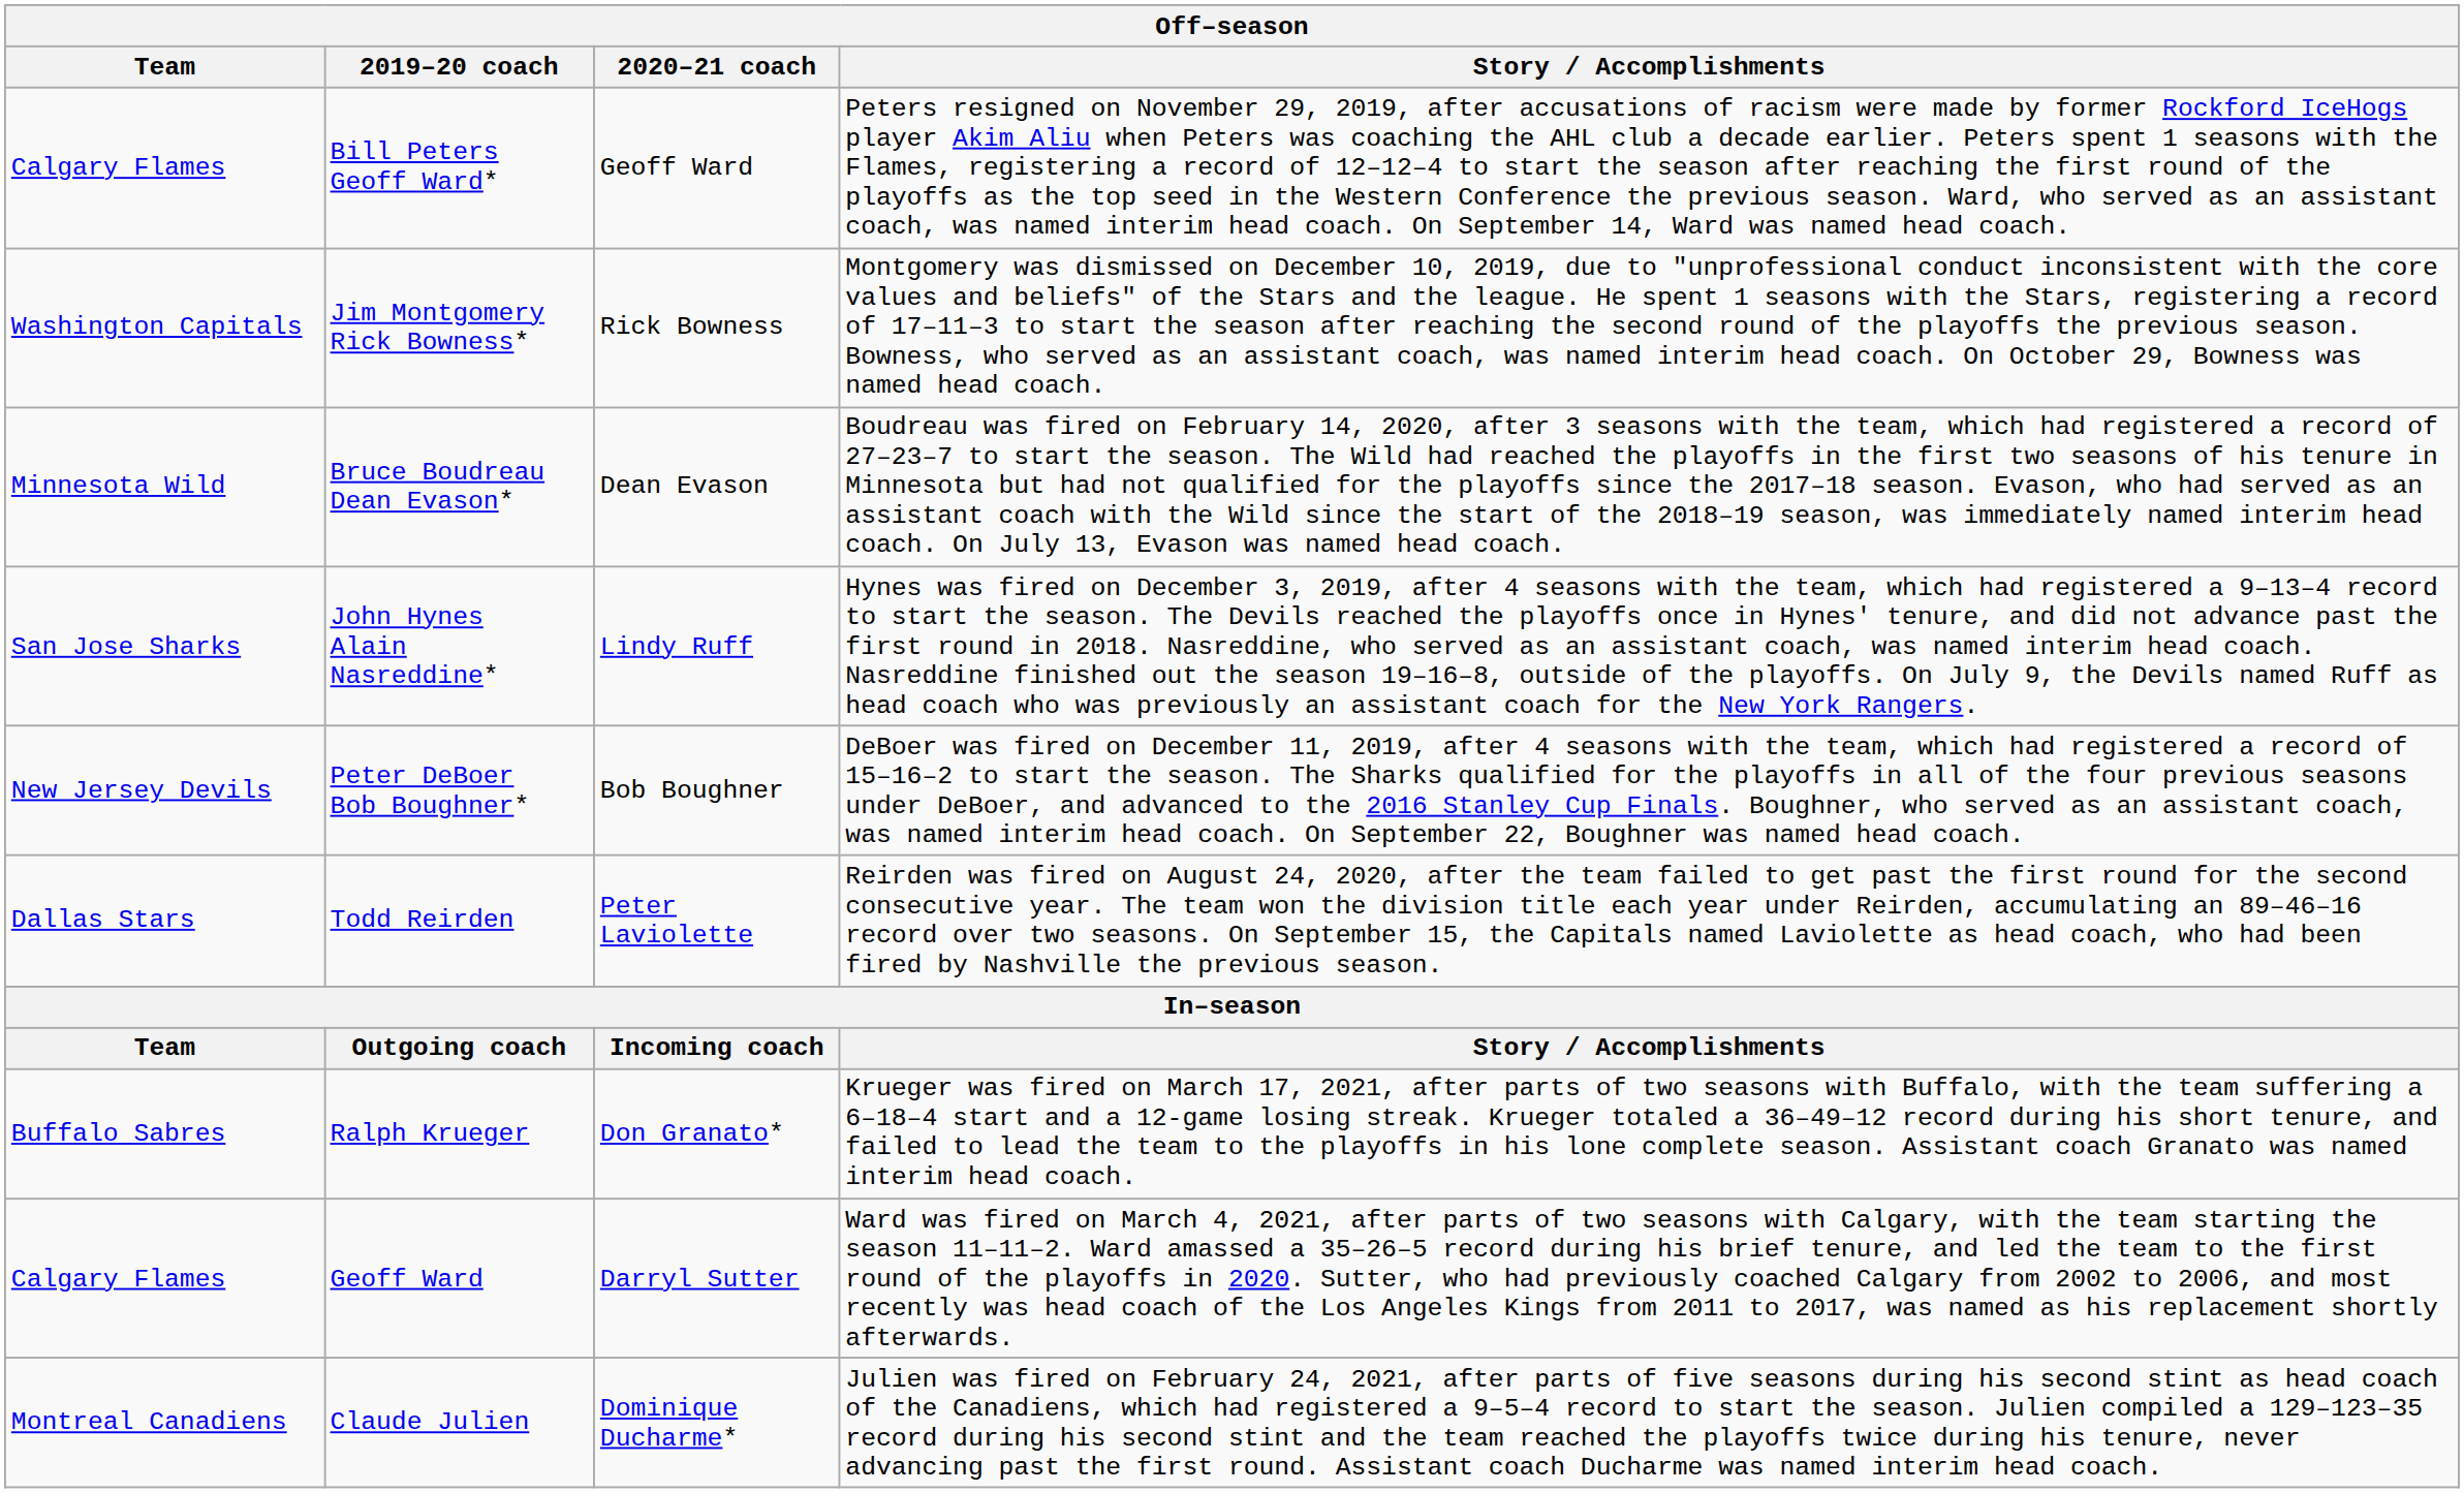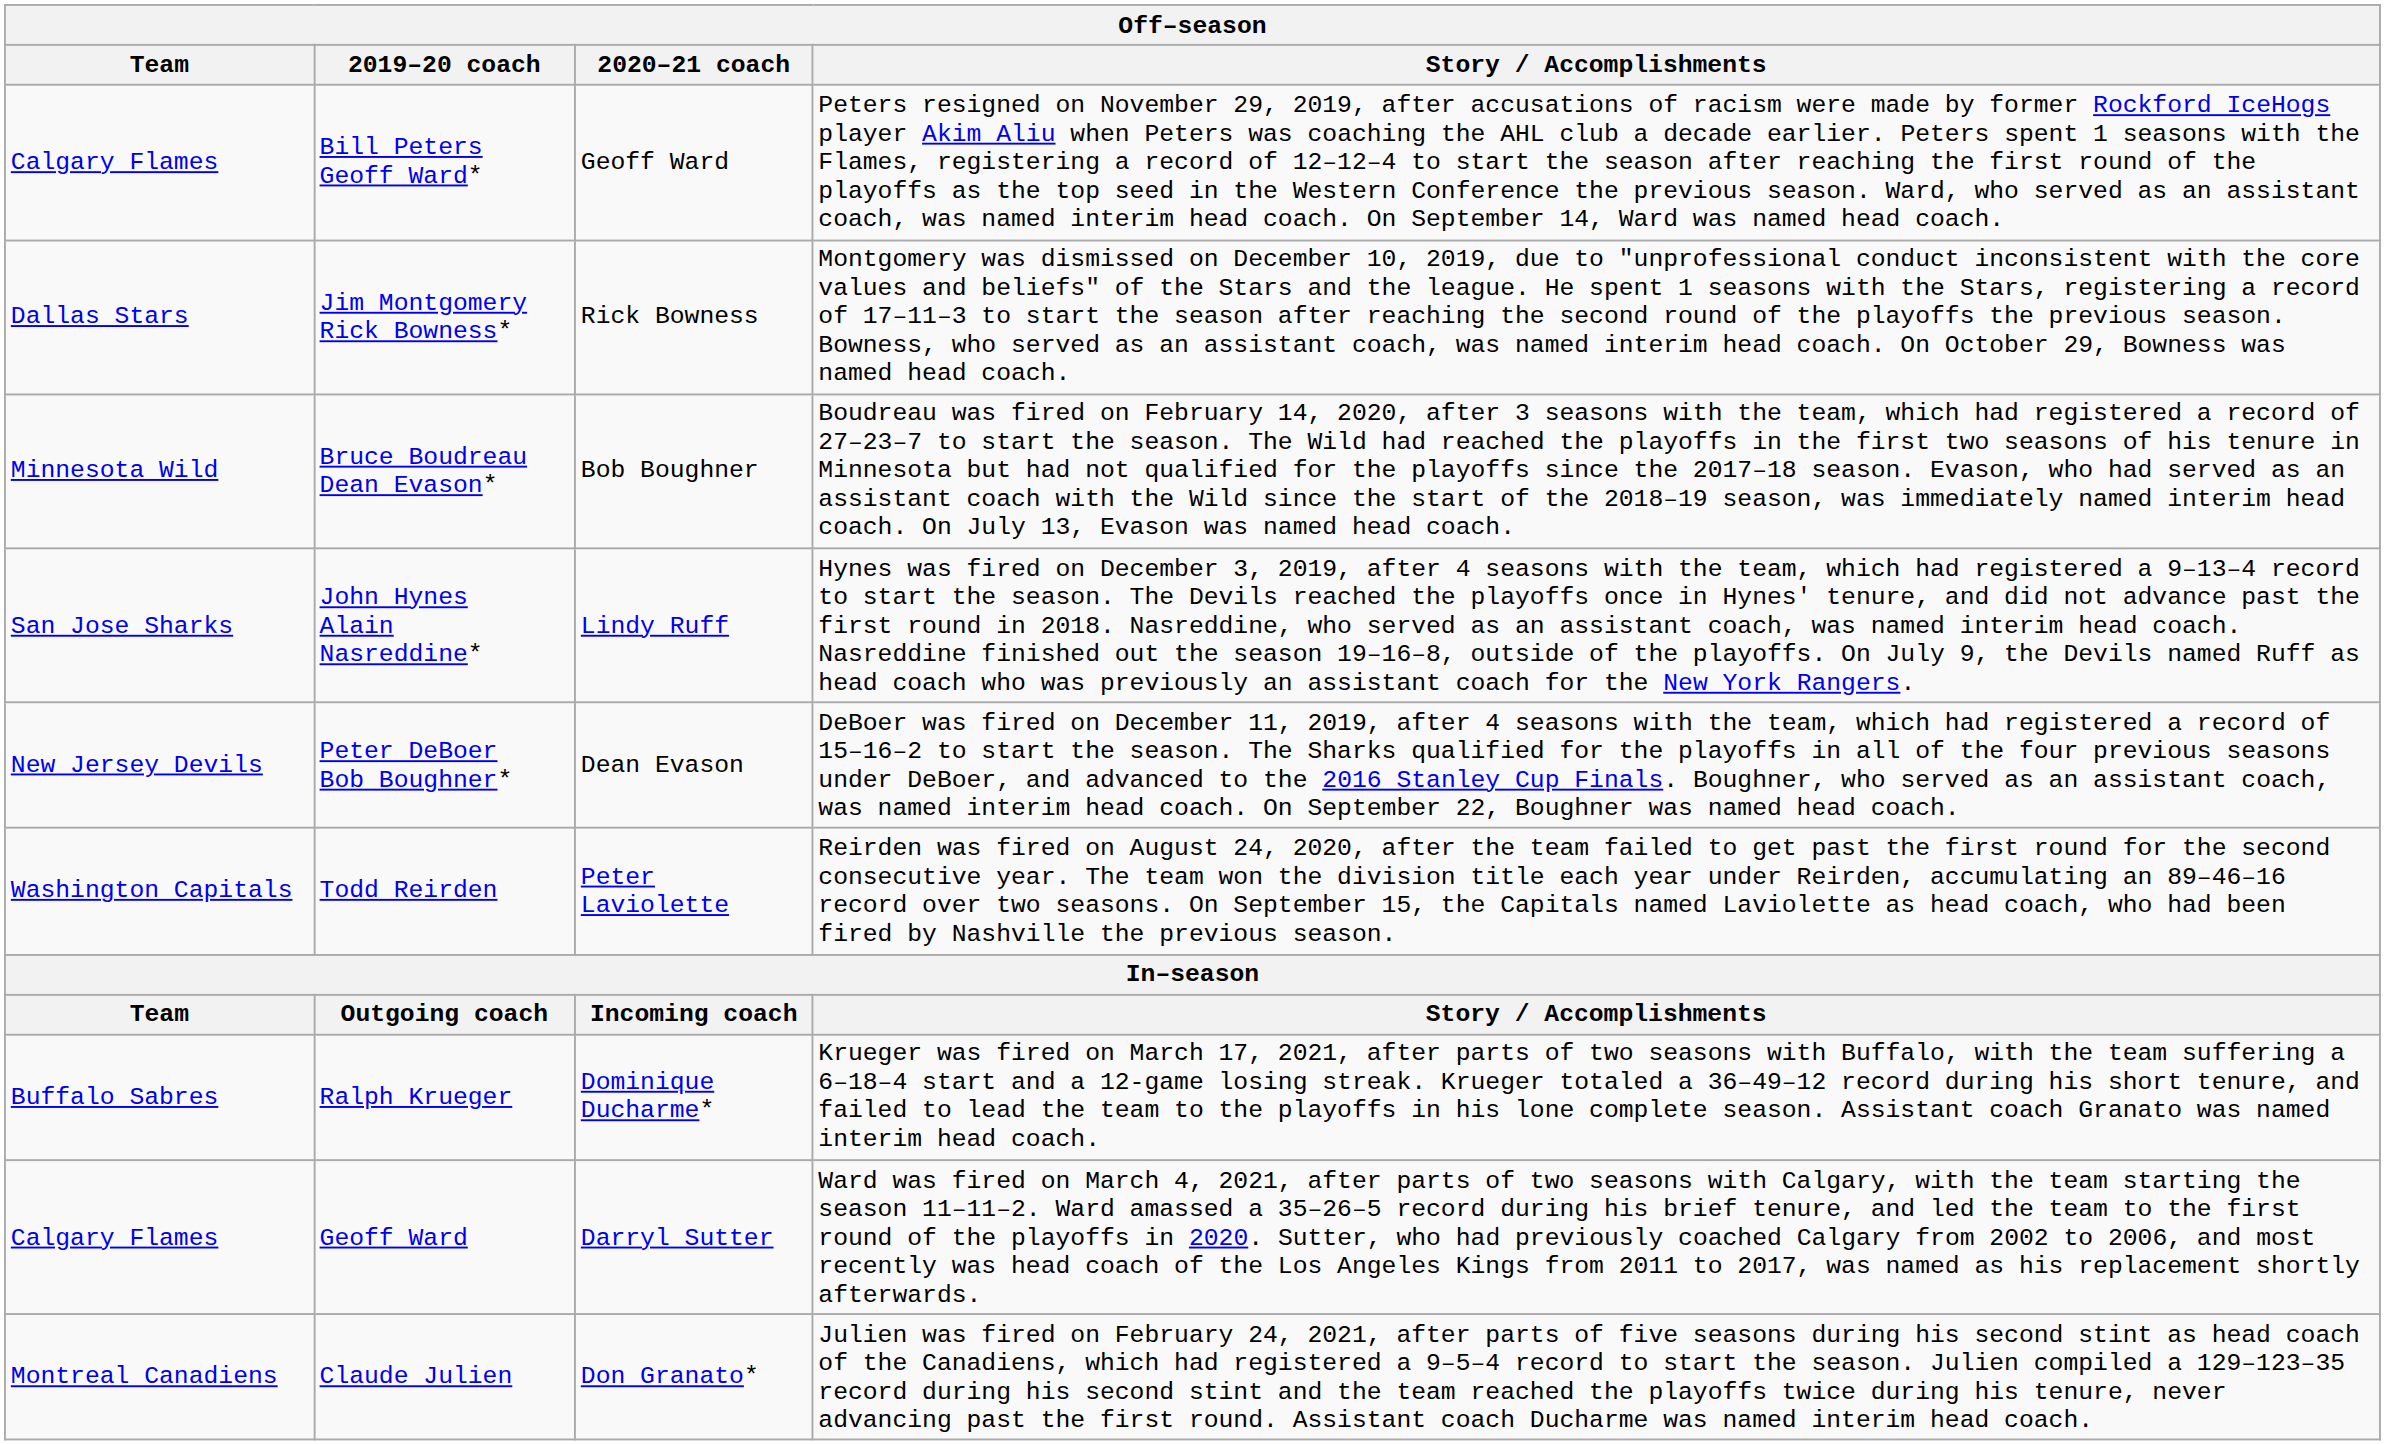 <table class="wikitable">
 <tr>
 <th colspan="4">Off–season</th>
 </tr>
 <tr>
 <th style="width:13%;">Team</th>
 <th style="width:11%;">2019–20 coach</th>
 <th style="width:10%;">2020–21 coach</th>
 <th>Story / Accomplishments</th>
 </tr>
 <tr>
 <td><a href='#'>Calgary Flames</a></td>
 <td><a href='#'>Bill Peters</a><br><a href='#'>Geoff Ward</a>*</td>
 <td>Geoff Ward</td>
 <td>Peters resigned on November 29, 2019, after accusations of racism were made by former <a href='#'>Rockford IceHogs</a> player <a href='#'>Akim Aliu</a> when Peters was coaching the AHL club a decade earlier. Peters spent 1 seasons with the Flames, registering a record of 12–12–4 to start the season after reaching the first round of the playoffs as the top seed in the Western Conference the previous season. Ward, who served as an assistant coach, was named interim head coach. On September 14, Ward was named head coach.</td>
 </tr>
 <tr>
-<td><a href='#'>Washington Capitals</a></td>
+<td><a href='#'>Dallas Stars</a></td>
 <td><a href='#'>Jim Montgomery</a><br><a href='#'>Rick Bowness</a>*</td>
 <td>Rick Bowness</td>
 <td>Montgomery was dismissed on December 10, 2019, due to "unprofessional conduct inconsistent with the core values and beliefs" of the Stars and the league. He spent 1 seasons with the Stars, registering a record of 17–11–3 to start the season after reaching the second round of the playoffs the previous season. Bowness, who served as an assistant coach, was named interim head coach. On October 29, Bowness was named head coach.</td>
 </tr>
 <tr>
 <td><a href='#'>Minnesota Wild</a></td>
 <td><a href='#'>Bruce Boudreau</a><br><a href='#'>Dean Evason</a>*</td>
-<td>Dean Evason</td>
+<td>Bob Boughner</td>
 <td>Boudreau was fired on February 14, 2020, after 3 seasons with the team, which had registered a record of 27–23–7 to start the season. The Wild had reached the playoffs in the first two seasons of his tenure in Minnesota but had not qualified for the playoffs since the 2017–18 season. Evason, who had served as an assistant coach with the Wild since the start of the 2018–19 season, was immediately named interim head coach. On July 13, Evason was named head coach.</td>
 </tr>
 <tr>
 <td><a href='#'>San Jose Sharks</a></td>
 <td><a href='#'>John Hynes</a><br><a href='#'>Alain Nasreddine</a>*</td>
 <td><a href='#'>Lindy Ruff</a></td>
 <td>Hynes was fired on December 3, 2019, after 4 seasons with the team, which had registered a 9–13–4 record to start the season. The Devils reached the playoffs once in Hynes' tenure, and did not advance past the first round in 2018. Nasreddine, who served as an assistant coach, was named interim head coach. Nasreddine finished out the season 19–16–8, outside of the playoffs. On July 9, the Devils named Ruff as head coach who was previously an assistant coach for the <a href='#'>New York Rangers</a>.</td>
 </tr>
 <tr>
 <td><a href='#'>New Jersey Devils</a></td>
 <td><a href='#'>Peter DeBoer</a><br><a href='#'>Bob Boughner</a>*</td>
-<td>Bob Boughner</td>
+<td>Dean Evason</td>
 <td>DeBoer was fired on December 11, 2019, after 4 seasons with the team, which had registered a record of 15–16–2 to start the season. The Sharks qualified for the playoffs in all of the four previous seasons under DeBoer, and advanced to the <a href='#'>2016 Stanley Cup Finals</a>. Boughner, who served as an assistant coach, was named interim head coach. On September 22, Boughner was named head coach.</td>
 </tr>
 <tr>
-<td><a href='#'>Dallas Stars</a></td>
+<td><a href='#'>Washington Capitals</a></td>
 <td><a href='#'>Todd Reirden</a></td>
 <td><a href='#'>Peter Laviolette</a></td>
 <td>Reirden was fired on August 24, 2020, after the team failed to get past the first round for the second consecutive year. The team won the division title each year under Reirden, accumulating an 89–46–16 record over two seasons. On September 15, the Capitals named Laviolette as head coach, who had been fired by Nashville the previous season.</td>
 </tr>
 <tr>
 <th colspan="4">In–season</th>
 </tr>
 <tr>
 <th style="width:13%;">Team</th>
 <th style="width:11%;">Outgoing coach</th>
 <th style="width:10%;">Incoming coach</th>
 <th>Story / Accomplishments</th>
 </tr>
 <tr>
 <td><a href='#'>Buffalo Sabres</a></td>
 <td><a href='#'>Ralph Krueger</a></td>
-<td><a href='#'>Don Granato</a>*</td>
+<td><a href='#'>Dominique Ducharme</a>*</td>
 <td>Krueger was fired on March 17, 2021, after parts of two seasons with Buffalo, with the team suffering a 6–18–4 start and a 12-game losing streak. Krueger totaled a 36–49–12 record during his short tenure, and failed to lead the team to the playoffs in his lone complete season. Assistant coach Granato was named interim head coach.</td>
 </tr>
 <tr>
 <td><a href='#'>Calgary Flames</a></td>
 <td><a href='#'>Geoff Ward</a></td>
 <td><a href='#'>Darryl Sutter</a></td>
 <td>Ward was fired on March 4, 2021, after parts of two seasons with Calgary, with the team starting the season 11–11–2. Ward amassed a 35–26–5 record during his brief tenure, and led the team to the first round of the playoffs in <a href='#'>2020</a>. Sutter, who had previously coached Calgary from 2002 to 2006, and most recently was head coach of the Los Angeles Kings from 2011 to 2017, was named as his replacement shortly afterwards.</td>
 </tr>
 <tr>
 <td><a href='#'>Montreal Canadiens</a></td>
 <td><a href='#'>Claude Julien</a></td>
-<td><a href='#'>Dominique Ducharme</a>*</td>
+<td><a href='#'>Don Granato</a>*</td>
 <td>Julien was fired on February 24, 2021, after parts of five seasons during his second stint as head coach of the Canadiens, which had registered a 9–5–4 record to start the season. Julien compiled a 129–123–35 record during his second stint and the team reached the playoffs twice during his tenure, never advancing past the first round. Assistant coach Ducharme was named interim head coach.</td>
 </tr>
 </table>
